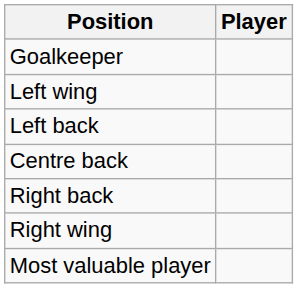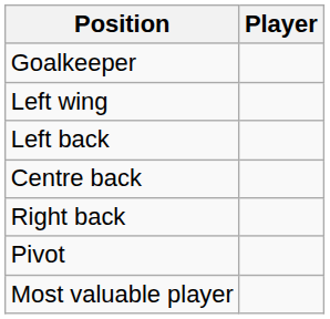 <table class="wikitable">
 <tr>
 <th>Position</th>
 <th>Player</th>
 </tr>
 <tr>
 <td>Goalkeeper</td>
 <td></td>
 </tr>
 <tr>
 <td>Left wing</td>
 <td></td>
 </tr>
 <tr>
 <td>Left back</td>
 <td></td>
 </tr>
 <tr>
 <td>Centre back</td>
 <td></td>
 </tr>
 <tr>
 <td>Right back</td>
 <td></td>
 </tr>
 <tr>
-<td>Right wing</td>
+<td>Pivot</td>
 <td></td>
 </tr>
 <tr>
 <td>Most valuable player</td>
 <td></td>
 </tr>
 </table>
